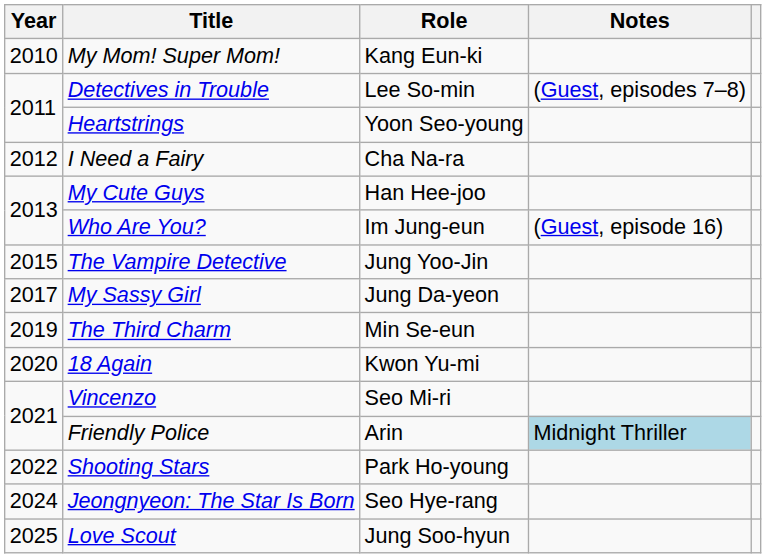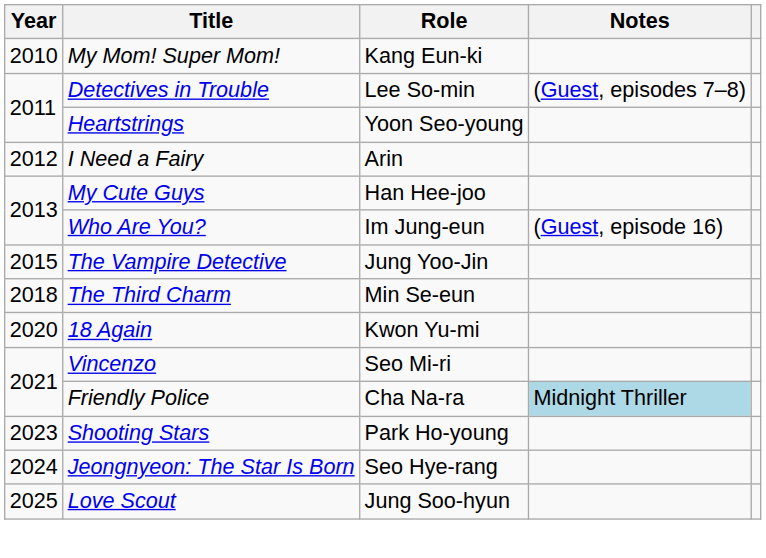 <table class="wikitable sortable">
 <tr>
 <th>Year</th>
 <th>Title</th>
 <th>Role</th>
 <th>Notes</th>
 <th></th>
 </tr>
 <tr>
 <td>2010</td>
 <td><em>My Mom! Super Mom!</em></td>
 <td>Kang Eun-ki</td>
 <td></td>
 <td></td>
 </tr>
 <tr>
 <td rowspan="2">2011</td>
 <td><em><a href='#'>Detectives in Trouble</a></em></td>
 <td>Lee So-min</td>
 <td>(<a href='#'>Guest</a>, episodes 7–8)</td>
 <td></td>
 </tr>
 <tr>
 <td><em><a href='#'>Heartstrings</a></em></td>
 <td>Yoon Seo-young</td>
 <td></td>
 <td></td>
 </tr>
 <tr>
 <td>2012</td>
 <td><em>I Need a Fairy</em></td>
-<td>Cha Na-ra</td>
+<td>Arin</td>
 <td></td>
 <td></td>
 </tr>
 <tr>
 <td rowspan="2">2013</td>
 <td><em><a href='#'>My Cute Guys</a></em></td>
 <td>Han Hee-joo</td>
 <td></td>
 <td></td>
 </tr>
 <tr>
 <td><em><a href='#'>Who Are You?</a></em></td>
 <td>Im Jung-eun</td>
 <td>(<a href='#'>Guest</a>, episode 16)</td>
 <td></td>
 </tr>
 <tr>
 <td>2015</td>
 <td><em><a href='#'>The Vampire Detective</a></em></td>
 <td>Jung Yoo-Jin</td>
 <td></td>
 <td></td>
 </tr>
 <tr>
-<td>2017</td>
-<td><a href='#'><em>My Sassy Girl</em></a></td>
-<td>Jung Da-yeon</td>
-<td></td>
-<td></td>
-</tr>
-<tr>
-<td>2019</td>
+<td>2018</td>
 <td><em><a href='#'>The Third Charm</a></em></td>
 <td>Min Se-eun</td>
 <td></td>
 <td></td>
 </tr>
 <tr>
 <td>2020</td>
 <td><em><a href='#'>18 Again</a></em></td>
 <td>Kwon Yu-mi</td>
 <td></td>
 <td></td>
 </tr>
 <tr>
 <td rowspan="2">2021</td>
 <td><em><a href='#'>Vincenzo</a></em></td>
 <td>Seo Mi-ri</td>
 <td></td>
 <td></td>
 </tr>
 <tr>
 <td><em>Friendly Police</em></td>
-<td>Arin</td>
+<td>Cha Na-ra</td>
 <td style="background: lightblue;">Midnight Thriller</td>
 <td></td>
 </tr>
 <tr>
-<td>2022</td>
+<td>2023</td>
 <td><em><a href='#'>Shooting Stars</a></em></td>
 <td>Park Ho-young</td>
 <td></td>
 <td></td>
 </tr>
 <tr>
 <td>2024</td>
 <td><em><a href='#'>Jeongnyeon: The Star Is Born</a></em></td>
 <td>Seo Hye-rang</td>
 <td></td>
 <td></td>
 </tr>
 <tr>
 <td>2025</td>
 <td><em><a href='#'>Love Scout</a></em></td>
 <td>Jung Soo-hyun</td>
 <td></td>
 <td></td>
 </tr>
 </table>
